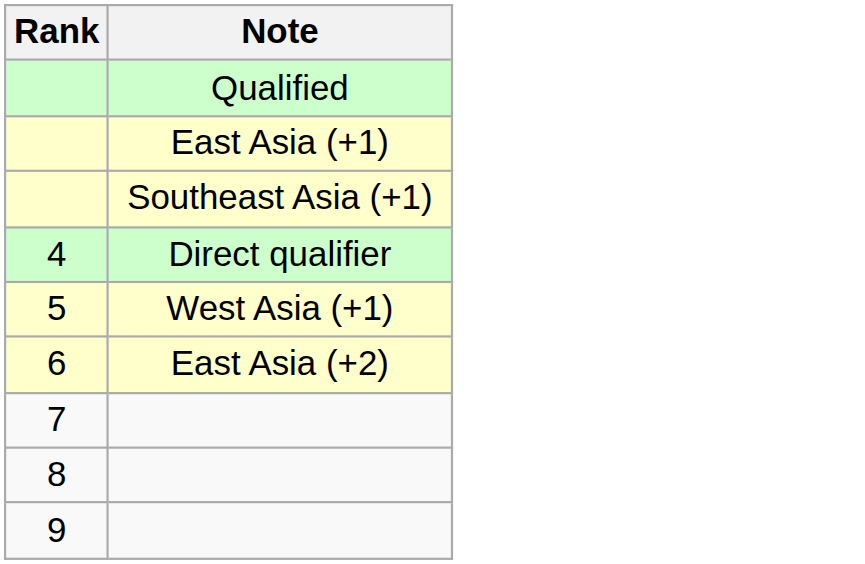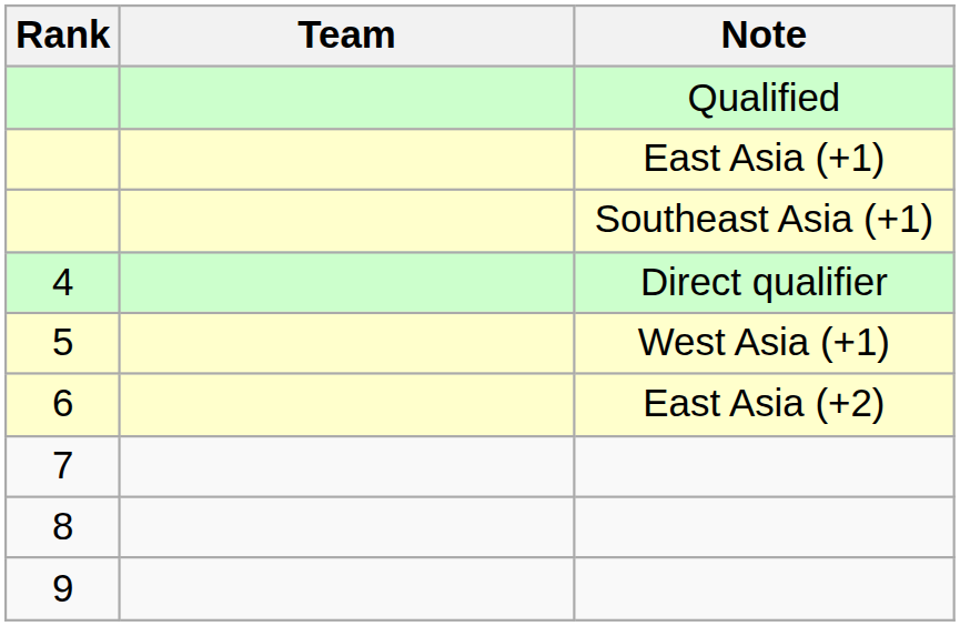 <table class="wikitable" style="text-align: center;">
 <tr>
 <th width=40>Rank</th>
+<th width=180>Team</th>
 <th width=150>Note</th>
 </tr>
 <tr bgcolor="#ccffcc">
 <td></td>
+<td align="left"></td>
 <td>Qualified</td>
 </tr>
 <tr bgcolor="#ffffcc">
 <td></td>
+<td align="left"></td>
 <td>East Asia (+1)</td>
 </tr>
 <tr bgcolor="#ffffcc">
 <td></td>
+<td align="left"></td>
 <td>Southeast Asia (+1)</td>
 </tr>
 <tr bgcolor="#ccffcc">
 <td>4</td>
+<td align="left"></td>
 <td>Direct qualifier</td>
 </tr>
 <tr bgcolor="#ffffcc">
 <td>5</td>
+<td align="left"></td>
 <td>West Asia (+1)</td>
 </tr>
 <tr bgcolor="#ffffcc">
 <td>6</td>
+<td align="left"></td>
 <td>East Asia (+2)</td>
 </tr>
 <tr>
 <td>7</td>
+<td align="left"></td>
 <td></td>
 </tr>
 <tr>
 <td>8</td>
+<td align="left"></td>
 <td></td>
 </tr>
 <tr>
 <td>9</td>
+<td align="left"></td>
 <td></td>
 </tr>
 </table>
